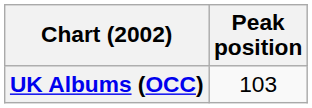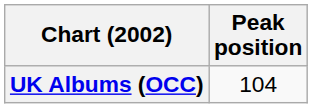 <table class="wikitable plainrowheaders">
 <tr>
 <th>Chart (2002)</th>
 <th>Peak<br>position</th>
 </tr>
 <tr>
 <th scope="row"><a href='#'>UK Albums</a> (<a href='#'>OCC</a>)</th>
-<td align=center>103</td>
+<td align=center>104</td>
 </tr>
 </table>
